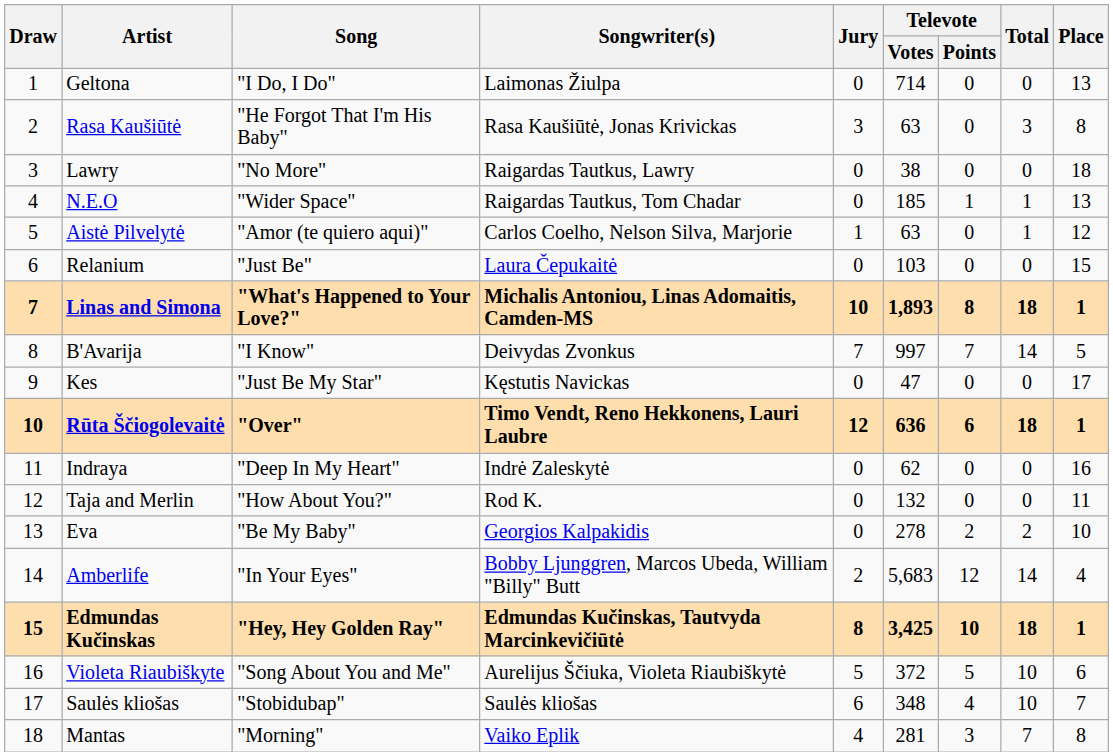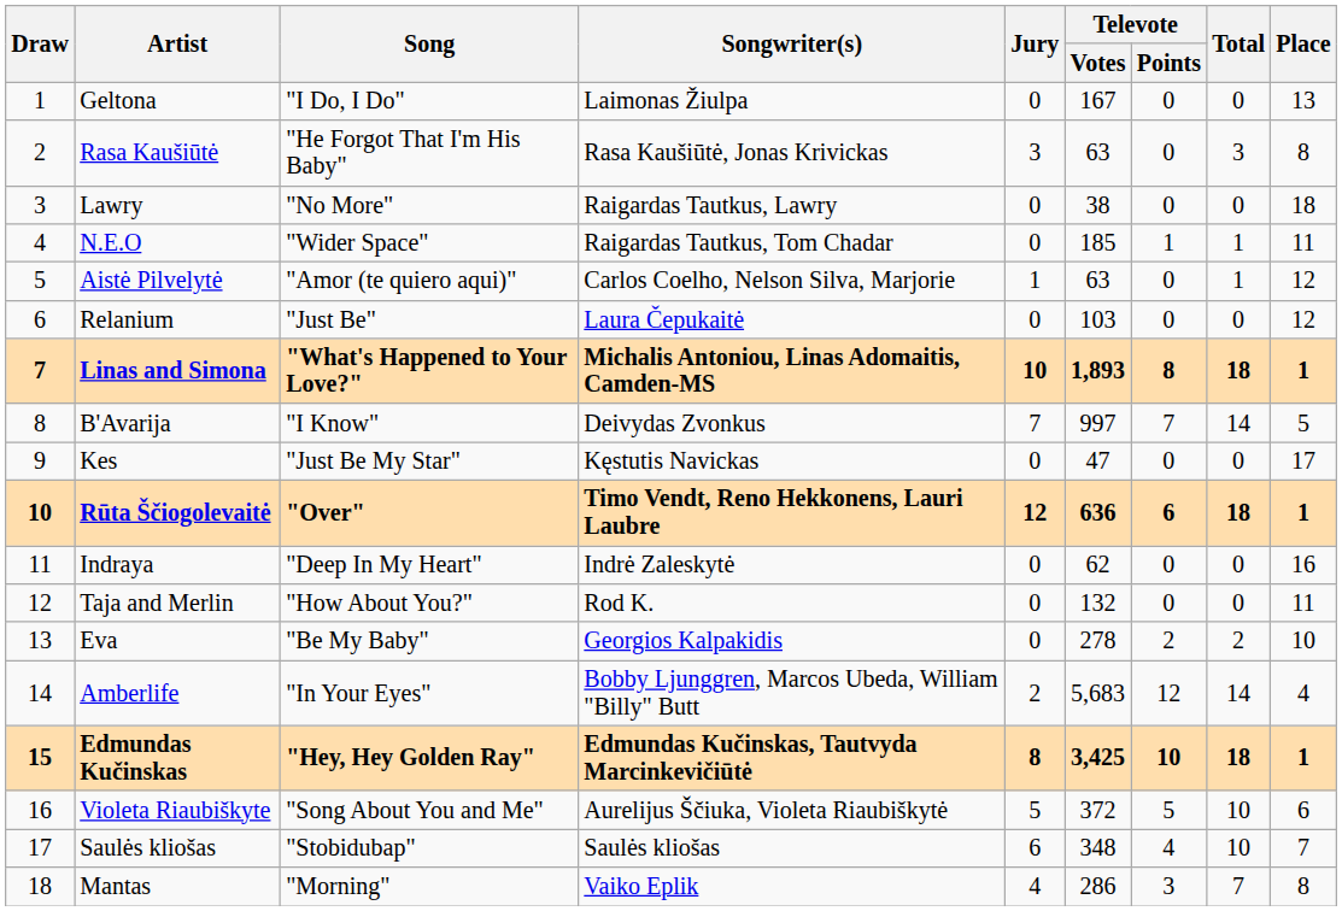 <table class="sortable wikitable" style="margin: 1em auto 1em auto; text-align:center;">
 <tr>
 <th rowspan="2">Draw</th>
 <th rowspan="2">Artist</th>
 <th rowspan="2">Song</th>
 <th rowspan="2">Songwriter(s)</th>
 <th rowspan="2">Jury</th>
 <th colspan="2">Televote</th>
 <th rowspan="2">Total</th>
 <th rowspan="2">Place</th>
 </tr>
 <tr>
 <th>Votes</th>
 <th>Points</th>
 </tr>
 <tr>
 <td>1</td>
 <td align="left">Geltona</td>
 <td align="left">"I Do, I Do"</td>
 <td align="left">Laimonas Žiulpa</td>
 <td>0</td>
-<td>714</td>
+<td>167</td>
 <td>0</td>
 <td>0</td>
 <td>13</td>
 </tr>
 <tr>
 <td>2</td>
 <td align="left"><a href='#'>Rasa Kaušiūtė</a></td>
 <td align="left">"He Forgot That I'm His Baby"</td>
 <td align="left">Rasa Kaušiūtė, Jonas Krivickas</td>
 <td>3</td>
 <td>63</td>
 <td>0</td>
 <td>3</td>
 <td>8</td>
 </tr>
 <tr>
 <td>3</td>
 <td align="left">Lawry</td>
 <td align="left">"No More"</td>
 <td align="left">Raigardas Tautkus, Lawry</td>
 <td>0</td>
 <td>38</td>
 <td>0</td>
 <td>0</td>
 <td>18</td>
 </tr>
 <tr>
 <td>4</td>
 <td align="left"><a href='#'>N.E.O</a></td>
 <td align="left">"Wider Space"</td>
 <td align="left">Raigardas Tautkus, Tom Chadar</td>
 <td>0</td>
 <td>185</td>
 <td>1</td>
 <td>1</td>
-<td>13</td>
+<td>11</td>
 </tr>
 <tr>
 <td>5</td>
 <td align="left"><a href='#'>Aistė Pilvelytė</a></td>
 <td align="left">"Amor (te quiero aqui)"</td>
 <td align="left">Carlos Coelho, Nelson Silva, Marjorie</td>
 <td>1</td>
 <td>63</td>
 <td>0</td>
 <td>1</td>
 <td>12</td>
 </tr>
 <tr>
 <td>6</td>
 <td align="left">Relanium</td>
 <td align="left">"Just Be"</td>
 <td align="left"><a href='#'>Laura Čepukaitė</a></td>
 <td>0</td>
 <td>103</td>
 <td>0</td>
 <td>0</td>
-<td>15</td>
+<td>12</td>
 </tr>
 <tr style="font-weight:bold; background:navajowhite;">
 <td>7</td>
 <td align="left"><a href='#'>Linas and Simona</a></td>
 <td align="left">"What's Happened to Your Love?"</td>
 <td align="left">Michalis Antoniou, Linas Adomaitis, Camden-MS</td>
 <td>10</td>
 <td>1,893</td>
 <td>8</td>
 <td>18</td>
 <td>1</td>
 </tr>
 <tr>
 <td>8</td>
 <td align="left">B'Avarija</td>
 <td align="left">"I Know"</td>
 <td align="left">Deivydas Zvonkus</td>
 <td>7</td>
 <td>997</td>
 <td>7</td>
 <td>14</td>
 <td>5</td>
 </tr>
 <tr>
 <td>9</td>
 <td align="left">Kes</td>
 <td align="left">"Just Be My Star"</td>
 <td align="left">Kęstutis Navickas</td>
 <td>0</td>
 <td>47</td>
 <td>0</td>
 <td>0</td>
 <td>17</td>
 </tr>
 <tr style="font-weight:bold; background:navajowhite;">
 <td>10</td>
 <td align="left"><a href='#'>Rūta Ščiogolevaitė</a></td>
 <td align="left">"Over"</td>
 <td align="left">Timo Vendt, Reno Hekkonens, Lauri Laubre</td>
 <td>12</td>
 <td>636</td>
 <td>6</td>
 <td>18</td>
 <td>1</td>
 </tr>
 <tr>
 <td>11</td>
 <td align="left">Indraya</td>
 <td align="left">"Deep In My Heart"</td>
 <td align="left">Indrė Zaleskytė</td>
 <td>0</td>
 <td>62</td>
 <td>0</td>
 <td>0</td>
 <td>16</td>
 </tr>
 <tr>
 <td>12</td>
 <td align="left">Taja and Merlin</td>
 <td align="left">"How About You?"</td>
 <td align="left">Rod K.</td>
 <td>0</td>
 <td>132</td>
 <td>0</td>
 <td>0</td>
 <td>11</td>
 </tr>
 <tr>
 <td>13</td>
 <td align="left">Eva</td>
 <td align="left">"Be My Baby"</td>
 <td align="left"><a href='#'>Georgios Kalpakidis</a></td>
 <td>0</td>
 <td>278</td>
 <td>2</td>
 <td>2</td>
 <td>10</td>
 </tr>
 <tr>
 <td>14</td>
 <td align="left"><a href='#'>Amberlife</a></td>
 <td align="left">"In Your Eyes"</td>
 <td align="left"><a href='#'>Bobby Ljunggren</a>, Marcos Ubeda, William "Billy" Butt</td>
 <td>2</td>
 <td>5,683</td>
 <td>12</td>
 <td>14</td>
 <td>4</td>
 </tr>
 <tr style="font-weight:bold; background:navajowhite;">
 <td>15</td>
 <td align="left">Edmundas Kučinskas</td>
 <td align="left">"Hey, Hey Golden Ray"</td>
 <td align="left">Edmundas Kučinskas, Tautvyda Marcinkevičiūtė</td>
 <td>8</td>
 <td>3,425</td>
 <td>10</td>
 <td>18</td>
 <td>1</td>
 </tr>
 <tr>
 <td>16</td>
 <td align="left"><a href='#'>Violeta Riaubiškyte</a></td>
 <td align="left">"Song About You and Me"</td>
 <td align="left">Aurelijus Ščiuka, Violeta Riaubiškytė</td>
 <td>5</td>
 <td>372</td>
 <td>5</td>
 <td>10</td>
 <td>6</td>
 </tr>
 <tr>
 <td>17</td>
 <td align="left">Saulės kliošas</td>
 <td align="left">"Stobidubap"</td>
 <td align="left">Saulės kliošas</td>
 <td>6</td>
 <td>348</td>
 <td>4</td>
 <td>10</td>
 <td>7</td>
 </tr>
 <tr>
 <td>18</td>
 <td align="left">Mantas</td>
 <td align="left">"Morning"</td>
 <td align="left"><a href='#'>Vaiko Eplik</a></td>
 <td>4</td>
-<td>281</td>
+<td>286</td>
 <td>3</td>
 <td>7</td>
 <td>8</td>
 </tr>
 </table>
